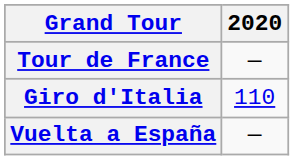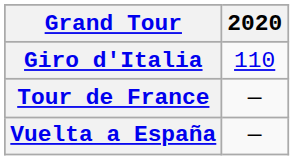 <table class="wikitable plainrowheaders">
 <tr>
 <th scope="col"><a href='#'>Grand Tour</a></th>
 <th scope="col">2020</th>
 </tr>
 <tr style="text-align:center;">
+<th scope="row"> <a href='#'>Giro d'Italia</a></th>
+<td><a href='#'>110</a></td>
+</tr>
+<tr style="text-align:center;">
 <th scope="row"> <a href='#'>Tour de France</a></th>
 <td>—</td>
-</tr>
-<tr style="text-align:center;">
-<th scope="row"> <a href='#'>Giro d'Italia</a></th>
-<td><a href='#'>110</a></td>
 </tr>
 <tr style="text-align:center;">
 <th scope="row"> <a href='#'>Vuelta a España</a></th>
 <td>—</td>
 </tr>
 </table>
